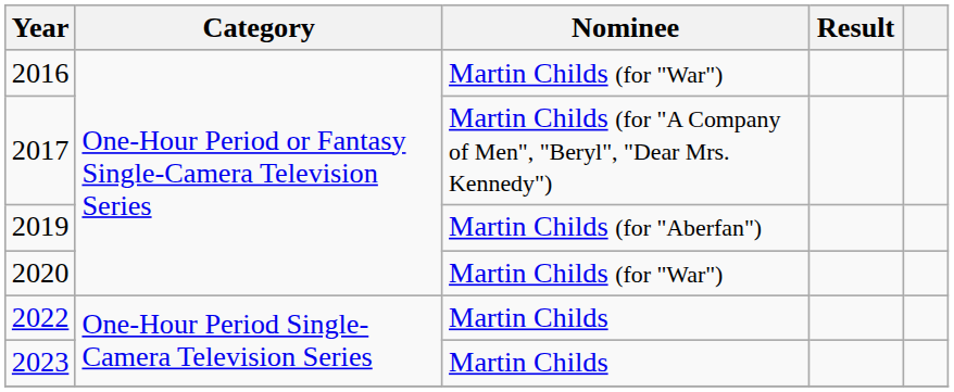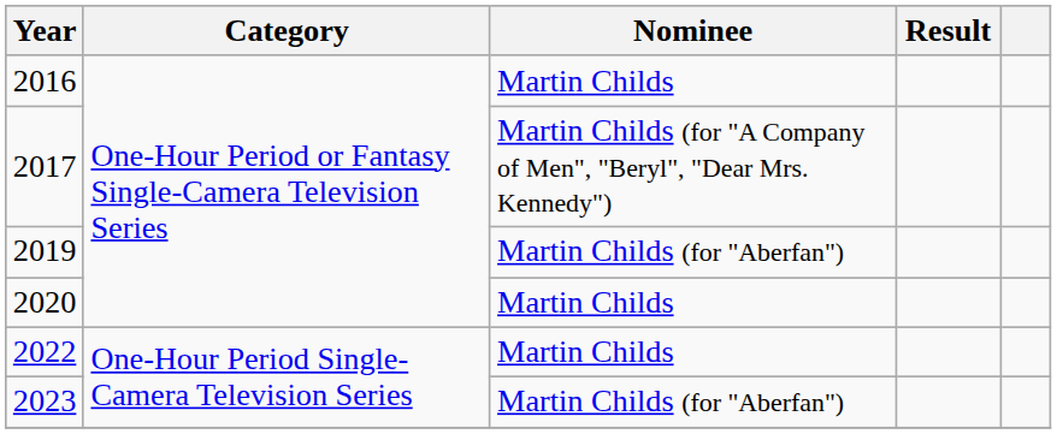 <table class="wikitable" style="width:85%;">
 <tr>
 <th width=5%>Year</th>
 <th style="width:40%;">Category</th>
 <th style="width:40%;">Nominee</th>
 <th style="width:10%;">Result</th>
 <th width=5%></th>
 </tr>
 <tr>
 <td style="text-align: center;">2016</td>
 <td rowspan="4"><a href='#'>One-Hour Period or Fantasy Single-Camera Television Series</a></td>
-<td><a href='#'>Martin Childs</a> <small>(for "War")</small></td>
+<td><a href='#'>Martin Childs</a></td>
 <td></td>
 <td></td>
 </tr>
 <tr>
 <td style="text-align: center;">2017</td>
 <td><a href='#'>Martin Childs</a> <small>(for "A Company of Men", "Beryl", "Dear Mrs. Kennedy")</small></td>
 <td></td>
 <td></td>
 </tr>
 <tr>
 <td style="text-align: center;">2019</td>
 <td><a href='#'>Martin Childs</a> <small>(for "Aberfan")</small></td>
 <td></td>
 <td></td>
 </tr>
 <tr>
 <td style="text-align: center;">2020</td>
-<td><a href='#'>Martin Childs</a> <small>(for "War")</small></td>
+<td><a href='#'>Martin Childs</a></td>
 <td></td>
 <td></td>
 </tr>
 <tr>
 <td style="text-align: center;"><a href='#'>2022</a></td>
 <td rowspan="2"><a href='#'>One-Hour Period Single-Camera Television Series</a></td>
 <td><a href='#'>Martin Childs</a> </td>
 <td></td>
 <td></td>
 </tr>
 <tr>
 <td style="text-align: center;"><a href='#'>2023</a></td>
-<td><a href='#'>Martin Childs</a> </td>
+<td><a href='#'>Martin Childs</a> <small>(for "Aberfan")</small></td>
 <td></td>
 <td></td>
 </tr>
 <tr>
 </tr>
 </table>
